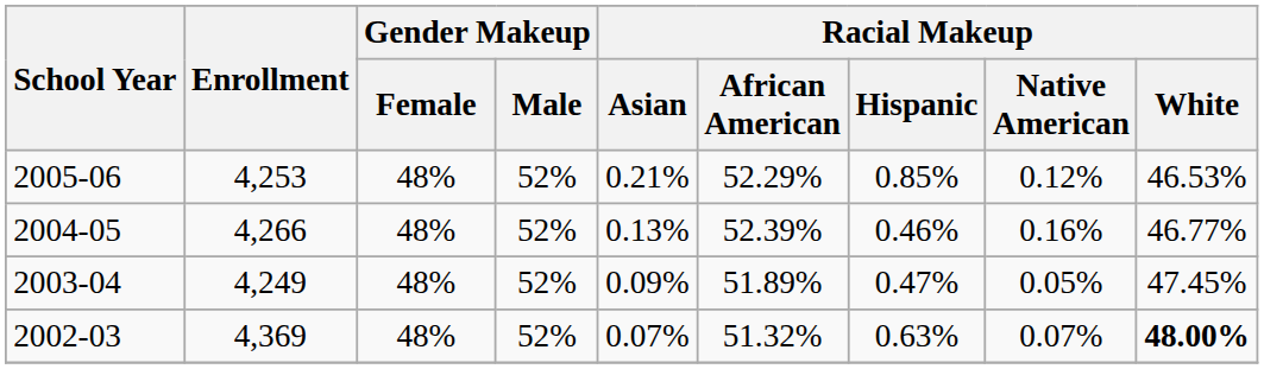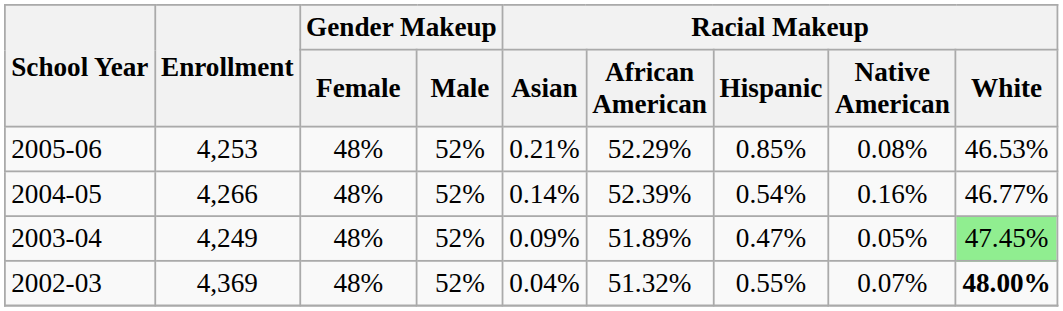 <table class="wikitable" style="font-size: 95%;">
 <tr>
 <th rowspan="2">School Year</th>
 <th rowspan="2">Enrollment</th>
 <th colspan="2">Gender Makeup</th>
 <th colspan="5">Racial Makeup</th>
 </tr>
 <tr>
 <th>Female</th>
 <th>Male</th>
 <th>Asian</th>
 <th>African <br>American</th>
 <th>Hispanic</th>
 <th>Native <br>American</th>
 <th>White</th>
 </tr>
 <tr>
 <td align="left">2005-06</td>
 <td align="center">4,253</td>
 <td align="center">48%</td>
 <td align="center">52%</td>
 <td align="center">0.21%</td>
 <td align="center">52.29%</td>
 <td align="center">0.85%</td>
-<td align="center">0.12%</td>
+<td align="center">0.08%</td>
 <td align="center">46.53%</td>
 </tr>
 <tr>
 <td align="left">2004-05</td>
 <td align="center">4,266</td>
 <td align="center">48%</td>
 <td align="center">52%</td>
-<td align="center">0.13%</td>
+<td align="center">0.14%</td>
 <td align="center">52.39%</td>
-<td align="center">0.46%</td>
+<td align="center">0.54%</td>
 <td align="center">0.16%</td>
 <td align="center">46.77%</td>
 </tr>
 <tr>
 <td align="left">2003-04</td>
 <td align="center">4,249</td>
 <td align="center">48%</td>
 <td align="center">52%</td>
 <td align="center">0.09%</td>
 <td align="center">51.89%</td>
 <td align="center">0.47%</td>
 <td align="center">0.05%</td>
-<td align="center">47.45%</td>
+<td align="center" style="background: lightgreen;">47.45%</td>
 </tr>
 <tr>
 <td align="left">2002-03</td>
 <td align="center">4,369</td>
 <td align="center">48%</td>
 <td align="center">52%</td>
-<td align="center">0.07%</td>
+<td align="center">0.04%</td>
 <td align="center">51.32%</td>
-<td align="center">0.63%</td>
+<td align="center">0.55%</td>
 <td align="center">0.07%</td>
 <td align="center"><strong>48.00%</strong></td>
 </tr>
 <tr>
 </tr>
 </table>
